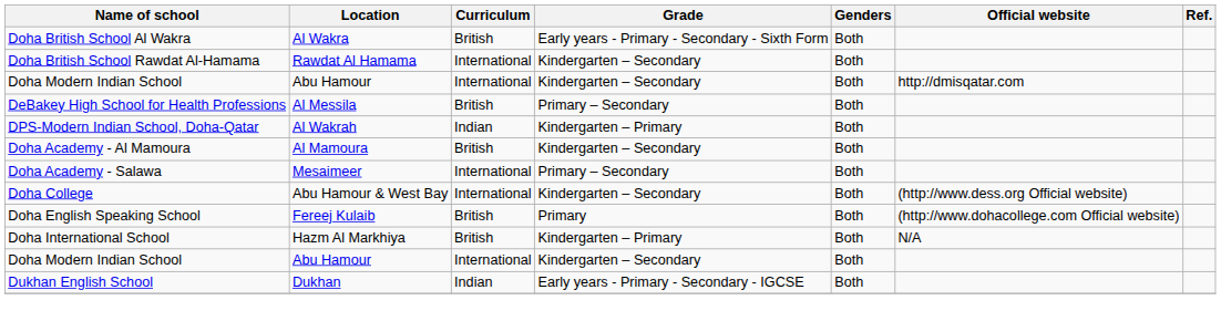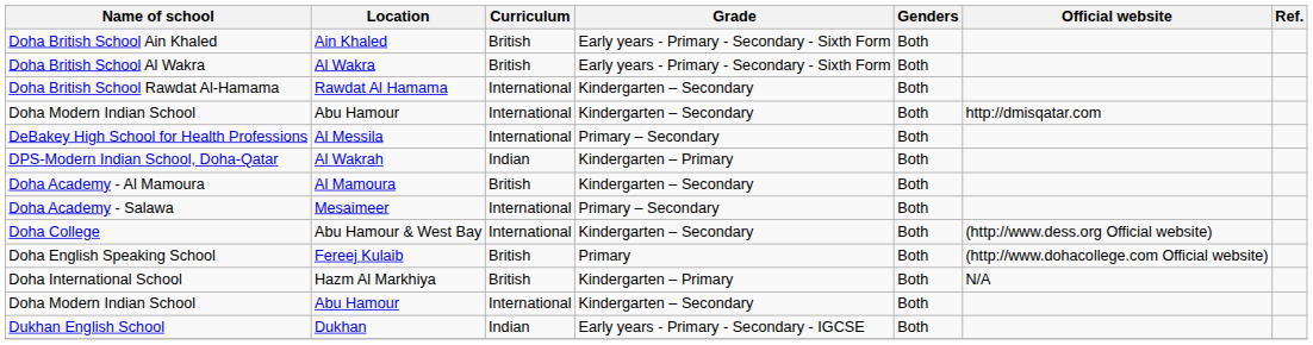 <table class="wikitable">
 <tr>
 <th>Name of school</th>
 <th>Location</th>
 <th>Curriculum</th>
 <th>Grade</th>
 <th>Genders</th>
 <th>Official website</th>
 <th>Ref.</th>
+</tr>
+<tr>
+<td><a href='#'>Doha British School</a> Ain Khaled</td>
+<td><a href='#'>Ain Khaled</a></td>
+<td>British</td>
+<td>Early years - Primary - Secondary - Sixth Form</td>
+<td>Both</td>
+<td></td>
+<td></td>
 </tr>
 <tr>
 <td><a href='#'>Doha British School</a> Al Wakra</td>
 <td><a href='#'>Al Wakra</a></td>
 <td>British</td>
 <td>Early years - Primary - Secondary - Sixth Form</td>
 <td>Both</td>
 <td></td>
 <td></td>
 </tr>
 <tr>
 <td><a href='#'>Doha British School</a> Rawdat Al-Hamama</td>
 <td><a href='#'>Rawdat Al Hamama</a></td>
 <td>International</td>
 <td>Kindergarten – Secondary</td>
 <td>Both</td>
 <td></td>
 <td></td>
 </tr>
 <tr>
 <td>Doha Modern Indian School</td>
 <td>Abu Hamour</td>
 <td>International</td>
 <td>Kindergarten – Secondary</td>
 <td>Both</td>
 <td>http://dmisqatar.com</td>
 <td></td>
 </tr>
 <tr>
 <td><a href='#'>DeBakey High School for Health Professions</a></td>
 <td><a href='#'>Al Messila</a></td>
-<td>British</td>
+<td>International</td>
 <td>Primary – Secondary</td>
 <td>Both</td>
 <td></td>
 <td></td>
 </tr>
 <tr>
 <td><a href='#'>DPS-Modern Indian School, Doha-Qatar</a></td>
 <td><a href='#'>Al Wakrah</a></td>
 <td>Indian</td>
 <td>Kindergarten – Primary</td>
 <td>Both</td>
 <td></td>
 <td></td>
 </tr>
 <tr>
 <td><a href='#'>Doha Academy</a> - Al Mamoura</td>
 <td><a href='#'>Al Mamoura</a></td>
 <td>British</td>
 <td>Kindergarten – Secondary</td>
 <td>Both</td>
 <td></td>
 <td></td>
 </tr>
 <tr>
 <td><a href='#'>Doha Academy</a> - Salawa</td>
 <td><a href='#'>Mesaimeer</a></td>
 <td>International</td>
 <td>Primary – Secondary</td>
 <td>Both</td>
 <td></td>
 <td></td>
 </tr>
 <tr>
 <td><a href='#'>Doha College</a></td>
 <td>Abu Hamour & West Bay</td>
 <td>International</td>
 <td>Kindergarten – Secondary</td>
 <td>Both</td>
 <td>(http://www.dess.org Official website)</td>
 <td></td>
 </tr>
 <tr>
 <td>Doha English Speaking School</td>
 <td><a href='#'>Fereej Kulaib</a></td>
 <td>British</td>
 <td>Primary</td>
 <td>Both</td>
 <td>(http://www.dohacollege.com Official website)</td>
 <td></td>
 </tr>
 <tr>
 <td>Doha International School</td>
 <td>Hazm Al Markhiya</td>
 <td>British</td>
 <td>Kindergarten – Primary</td>
 <td>Both</td>
 <td>N/A</td>
 <td></td>
 </tr>
 <tr>
 <td>Doha Modern Indian School</td>
 <td><a href='#'>Abu Hamour</a></td>
 <td>International</td>
 <td>Kindergarten – Secondary</td>
 <td>Both</td>
 <td></td>
 <td></td>
 </tr>
 <tr>
 <td><a href='#'>Dukhan English School</a></td>
 <td><a href='#'>Dukhan</a></td>
 <td>Indian</td>
 <td>Early years - Primary - Secondary - IGCSE</td>
 <td>Both</td>
 <td></td>
 <td></td>
 </tr>
 <tr>
 </tr>
 </table>
